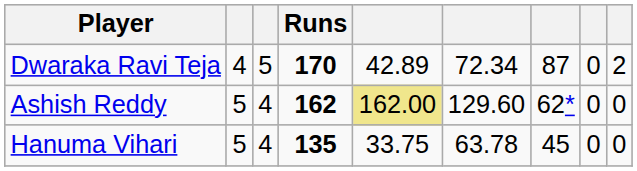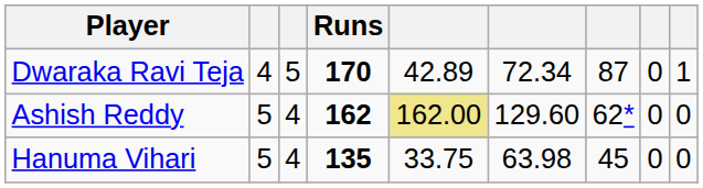 <table class="wikitable sortable" style="text-align: center;">
 <tr>
 <th class="unsortable">Player</th>
 <th></th>
 <th></th>
 <th>Runs</th>
 <th></th>
 <th></th>
 <th></th>
 <th></th>
 <th></th>
 </tr>
 <tr>
 <td style="text-align:left"><a href='#'>Dwaraka Ravi Teja</a></td>
 <td style="text-align:left">4</td>
 <td>5</td>
 <td><strong>170</strong></td>
 <td>42.89</td>
 <td>72.34</td>
 <td>87</td>
 <td>0</td>
-<td>2</td>
+<td>1</td>
 </tr>
 <tr>
 <td style="text-align:left"><a href='#'>Ashish Reddy</a></td>
 <td style="text-align:left">5</td>
 <td>4</td>
 <td><strong>162</strong></td>
 <td style="background: khaki;">162.00</td>
 <td>129.60</td>
 <td>62<a href='#'>*</a></td>
 <td>0</td>
 <td>0</td>
 </tr>
 <tr>
 <td style="text-align:left"><a href='#'>Hanuma Vihari</a></td>
 <td style="text-align:left">5</td>
 <td>4</td>
 <td><strong>135</strong></td>
 <td>33.75</td>
-<td>63.78</td>
+<td>63.98</td>
 <td>45</td>
 <td>0</td>
 <td>0</td>
 </tr>
 </table>
